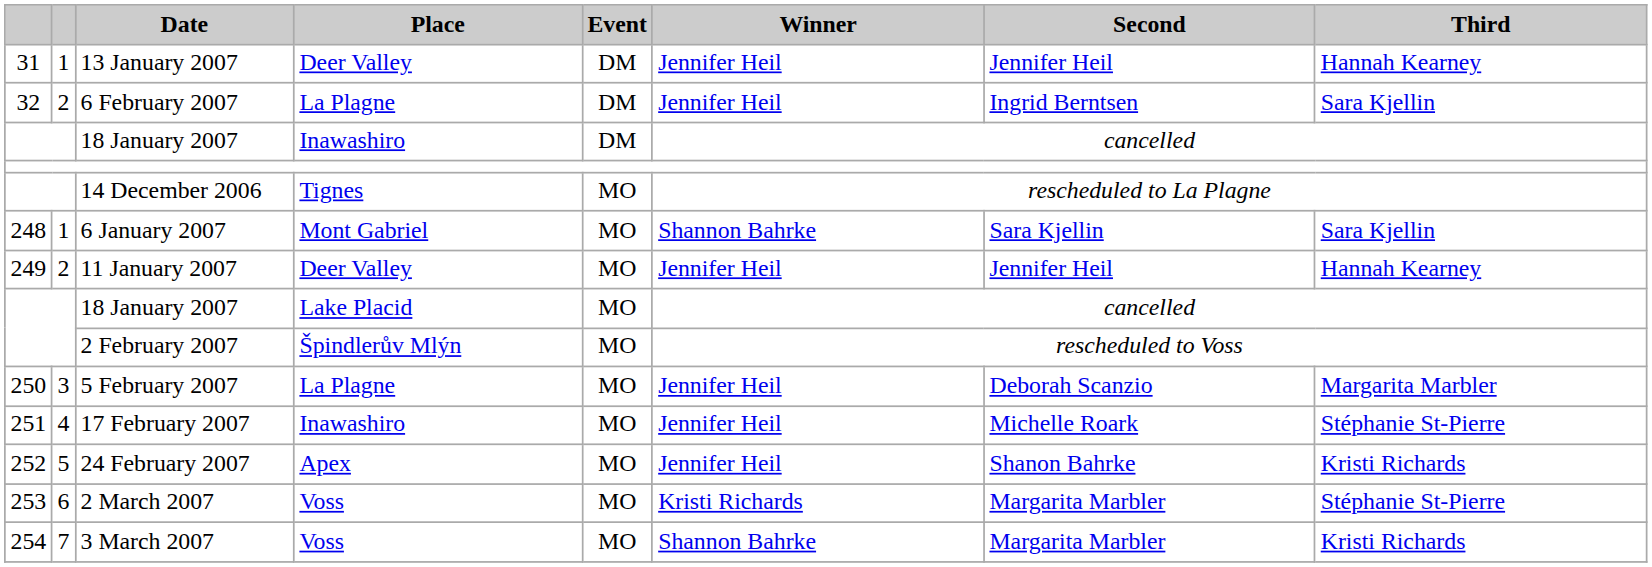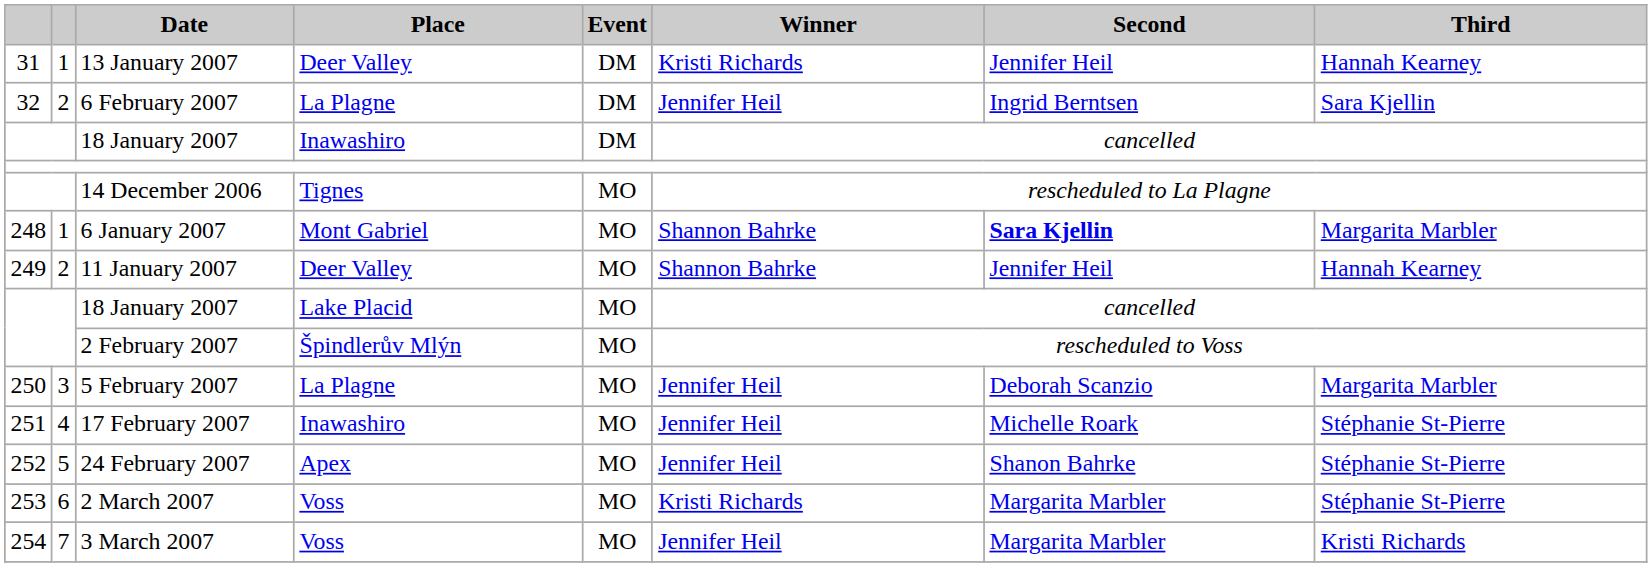 <table class="wikitable plainrowheaders" style="background:#fff; font-size:86%; line-height:16px; border:grey solid 1px; border-collapse:collapse;">
 <tr style="background:#ccc; text-align:center;">
 <th scope="col" style="background:#ccc; width=20 px;"></th>
 <th scope="col" style="background:#ccc; width=30 px;"></th>
 <th scope="col" style="background:#ccc; width:120px;">Date</th>
 <th scope="col" style="background:#ccc; width:160px;">Place</th>
 <th scope="col" style="background:#ccc; width:15px;">Event</th>
 <th scope="col" style="background:#ccc; width:185px;">Winner</th>
 <th scope="col" style="background:#ccc; width:185px;">Second</th>
 <th scope="col" style="background:#ccc; width:185px;">Third</th>
 </tr>
 <tr>
 <td align=center>31</td>
 <td align=center>1</td>
 <td>13 January 2007</td>
 <td> <a href='#'>Deer Valley</a></td>
 <td align=center>DM</td>
-<td> <a href='#'>Jennifer Heil</a></td>
+<td> <a href='#'>Kristi Richards</a></td>
 <td> <a href='#'>Jennifer Heil</a></td>
 <td> <a href='#'>Hannah Kearney</a></td>
 </tr>
 <tr>
 <td align=center>32</td>
 <td align=center>2</td>
 <td>6 February 2007</td>
 <td> <a href='#'>La Plagne</a></td>
 <td align=center>DM</td>
 <td> <a href='#'>Jennifer Heil</a></td>
 <td> <a href='#'>Ingrid Berntsen</a></td>
 <td> <a href='#'>Sara Kjellin</a></td>
 </tr>
 <tr>
 <td colspan=2></td>
 <td>18 January 2007</td>
 <td> <a href='#'>Inawashiro</a></td>
 <td align=center>DM</td>
 <td colspan=3 align=center><em>cancelled</em></td>
 </tr>
 <tr>
 <td colspan=8></td>
 </tr>
 <tr>
 <td colspan=2></td>
 <td>14 December 2006</td>
 <td> <a href='#'>Tignes</a></td>
 <td align=center>MO</td>
 <td colspan=3 align=center><em>rescheduled to La Plagne</em></td>
 </tr>
 <tr>
 <td align=center>248</td>
 <td align=center>1</td>
 <td>6 January 2007</td>
 <td> <a href='#'>Mont Gabriel</a></td>
 <td align=center>MO</td>
 <td> <a href='#'>Shannon Bahrke</a></td>
-<td> <a href='#'>Sara Kjellin</a></td>
-<td> <a href='#'>Sara Kjellin</a></td>
+<td><strong> <a href='#'>Sara Kjellin</a></strong></td>
+<td> <a href='#'>Margarita Marbler</a></td>
 </tr>
 <tr>
 <td align=center>249</td>
 <td align=center>2</td>
 <td>11 January 2007</td>
 <td> <a href='#'>Deer Valley</a></td>
 <td align=center>MO</td>
-<td> <a href='#'>Jennifer Heil</a></td>
+<td> <a href='#'>Shannon Bahrke</a></td>
 <td> <a href='#'>Jennifer Heil</a></td>
 <td> <a href='#'>Hannah Kearney</a></td>
 </tr>
 <tr>
 <td colspan=2 rowspan=2></td>
 <td>18 January 2007</td>
 <td> <a href='#'>Lake Placid</a></td>
 <td align=center>MO</td>
 <td colspan=3 align=center><em>cancelled</em></td>
 </tr>
 <tr>
 <td>2 February 2007</td>
 <td> <a href='#'>Špindlerův Mlýn</a></td>
 <td align=center>MO</td>
 <td colspan="3" align="center"><em>rescheduled to Voss</em></td>
 </tr>
 <tr>
 <td align=center>250</td>
 <td align=center>3</td>
 <td>5 February 2007<small></small></td>
 <td> <a href='#'>La Plagne</a></td>
 <td align=center>MO</td>
 <td> <a href='#'>Jennifer Heil</a></td>
 <td> <a href='#'>Deborah Scanzio</a></td>
 <td> <a href='#'>Margarita Marbler</a></td>
 </tr>
 <tr>
 <td align=center>251</td>
 <td align=center>4</td>
 <td>17 February 2007</td>
 <td> <a href='#'>Inawashiro</a></td>
 <td align=center>MO</td>
 <td> <a href='#'>Jennifer Heil</a></td>
 <td> <a href='#'>Michelle Roark</a></td>
 <td> <a href='#'>Stéphanie St-Pierre</a></td>
 </tr>
 <tr>
 <td align=center>252</td>
 <td align=center>5</td>
 <td>24 February 2007</td>
 <td> <a href='#'>Apex</a></td>
 <td align=center>MO</td>
 <td> <a href='#'>Jennifer Heil</a></td>
 <td> <a href='#'>Shanon Bahrke</a></td>
-<td> <a href='#'>Kristi Richards</a></td>
+<td> <a href='#'>Stéphanie St-Pierre</a></td>
 </tr>
 <tr>
 <td align=center>253</td>
 <td align=center>6</td>
 <td>2 March 2007<small></small></td>
 <td> <a href='#'>Voss</a></td>
 <td align=center>MO</td>
 <td> <a href='#'>Kristi Richards</a></td>
 <td> <a href='#'>Margarita Marbler</a></td>
 <td> <a href='#'>Stéphanie St-Pierre</a></td>
 </tr>
 <tr>
 <td align=center>254</td>
 <td align=center>7</td>
 <td>3 March 2007</td>
 <td> <a href='#'>Voss</a></td>
 <td align=center>MO</td>
-<td> <a href='#'>Shannon Bahrke</a></td>
+<td> <a href='#'>Jennifer Heil</a></td>
 <td> <a href='#'>Margarita Marbler</a></td>
 <td> <a href='#'>Kristi Richards</a></td>
 </tr>
 </table>
